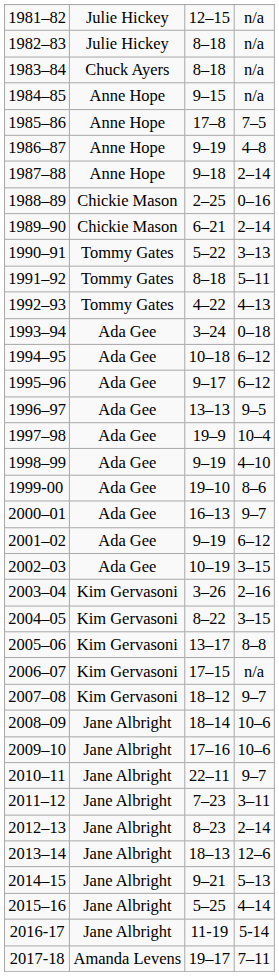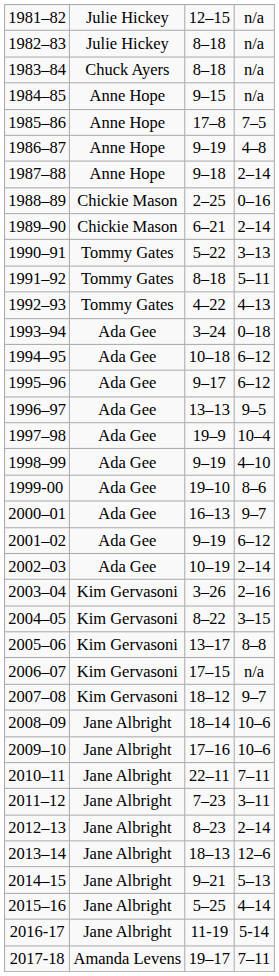 <table class="wikitable" style="text-align:center">
 <tr>
 </tr>
 <tr>
 <td style="text-align:left">1981–82</td>
 <td>Julie Hickey</td>
 <td>12–15</td>
 <td>n/a</td>
 </tr>
 <tr>
 <td style="text-align:left">1982–83</td>
 <td>Julie Hickey</td>
 <td>8–18</td>
 <td>n/a</td>
 </tr>
 <tr>
 <td style="text-align:left">1983–84</td>
 <td>Chuck Ayers</td>
 <td>8–18</td>
 <td>n/a</td>
 </tr>
 <tr>
 <td style="text-align:left">1984–85</td>
 <td>Anne Hope</td>
 <td>9–15</td>
 <td>n/a</td>
 </tr>
 <tr>
 <td style="text-align:left">1985–86</td>
 <td>Anne Hope</td>
 <td>17–8</td>
 <td>7–5</td>
 </tr>
 <tr>
 <td style="text-align:left">1986–87</td>
 <td>Anne Hope</td>
 <td>9–19</td>
 <td>4–8</td>
 </tr>
 <tr>
 <td style="text-align:left">1987–88</td>
 <td>Anne Hope</td>
 <td>9–18</td>
 <td>2–14</td>
 </tr>
 <tr>
 <td style="text-align:left">1988–89</td>
 <td>Chickie Mason</td>
 <td>2–25</td>
 <td>0–16</td>
 </tr>
 <tr>
 <td style="text-align:left">1989–90</td>
 <td>Chickie Mason</td>
 <td>6–21</td>
 <td>2–14</td>
 </tr>
 <tr>
 <td style="text-align:left">1990–91</td>
 <td>Tommy Gates</td>
 <td>5–22</td>
 <td>3–13</td>
 </tr>
 <tr>
 <td style="text-align:left">1991–92</td>
 <td>Tommy Gates</td>
 <td>8–18</td>
 <td>5–11</td>
 </tr>
 <tr>
 <td style="text-align:left">1992–93</td>
 <td>Tommy Gates</td>
 <td>4–22</td>
 <td>4–13</td>
 </tr>
 <tr>
 <td style="text-align:left">1993–94</td>
 <td>Ada Gee</td>
 <td>3–24</td>
 <td>0–18</td>
 </tr>
 <tr>
 <td style="text-align:left">1994–95</td>
 <td>Ada Gee</td>
 <td>10–18</td>
 <td>6–12</td>
 </tr>
 <tr>
 <td style="text-align:left">1995–96</td>
 <td>Ada Gee</td>
 <td>9–17</td>
 <td>6–12</td>
 </tr>
 <tr>
 <td style="text-align:left">1996–97</td>
 <td>Ada Gee</td>
 <td>13–13</td>
 <td>9–5</td>
 </tr>
 <tr>
 <td style="text-align:left">1997–98</td>
 <td>Ada Gee</td>
 <td>19–9</td>
 <td>10–4</td>
 </tr>
 <tr>
 <td style="text-align:left">1998–99</td>
 <td>Ada Gee</td>
 <td>9–19</td>
 <td>4–10</td>
 </tr>
 <tr>
 <td style="text-align:left">1999-00</td>
 <td>Ada Gee</td>
 <td>19–10</td>
 <td>8–6</td>
 </tr>
 <tr>
 <td style="text-align:left">2000–01</td>
 <td>Ada Gee</td>
 <td>16–13</td>
 <td>9–7</td>
 </tr>
 <tr>
 <td style="text-align:left">2001–02</td>
 <td>Ada Gee</td>
 <td>9–19</td>
 <td>6–12</td>
 </tr>
 <tr>
 <td style="text-align:left">2002–03</td>
 <td>Ada Gee</td>
 <td>10–19</td>
-<td>3–15</td>
+<td>2–14</td>
 </tr>
 <tr>
 <td style="text-align:left">2003–04</td>
 <td>Kim Gervasoni</td>
 <td>3–26</td>
 <td>2–16</td>
 </tr>
 <tr>
 <td style="text-align:left">2004–05</td>
 <td>Kim Gervasoni</td>
 <td>8–22</td>
 <td>3–15</td>
 </tr>
 <tr>
 <td style="text-align:left">2005–06</td>
 <td>Kim Gervasoni</td>
 <td>13–17</td>
 <td>8–8</td>
 </tr>
 <tr>
 <td style="text-align:left">2006–07</td>
 <td>Kim Gervasoni</td>
 <td>17–15</td>
 <td>n/a</td>
 </tr>
 <tr>
 <td style="text-align:left">2007–08</td>
 <td>Kim Gervasoni</td>
 <td>18–12</td>
 <td>9–7</td>
 </tr>
 <tr>
 <td style="text-align:left">2008–09</td>
 <td>Jane Albright</td>
 <td>18–14</td>
 <td>10–6</td>
 </tr>
 <tr>
 <td style="text-align:left">2009–10</td>
 <td>Jane Albright</td>
 <td>17–16</td>
 <td>10–6</td>
 </tr>
 <tr>
 <td style="text-align:left">2010–11</td>
 <td>Jane Albright</td>
 <td>22–11</td>
-<td>9–7</td>
+<td>7–11</td>
 </tr>
 <tr>
 <td style="text-align:left">2011–12</td>
 <td>Jane Albright</td>
 <td>7–23</td>
 <td>3–11</td>
 </tr>
 <tr>
 <td style="text-align:left">2012–13</td>
 <td>Jane Albright</td>
 <td>8–23</td>
 <td>2–14</td>
 </tr>
 <tr>
 <td style="text-align:left">2013–14</td>
 <td>Jane Albright</td>
 <td>18–13</td>
 <td>12–6</td>
 </tr>
 <tr>
 <td style="text-align:left">2014–15</td>
 <td>Jane Albright</td>
 <td>9–21</td>
 <td>5–13</td>
 </tr>
 <tr>
 <td style="text-align:left">2015–16</td>
 <td>Jane Albright</td>
 <td>5–25</td>
 <td>4–14</td>
 </tr>
 <tr>
 <td>2016-17</td>
 <td>Jane Albright</td>
 <td>11-19</td>
 <td>5-14</td>
 </tr>
 <tr>
 <td>2017-18</td>
 <td>Amanda Levens</td>
 <td>19–17</td>
 <td>7–11</td>
 </tr>
 </table>
